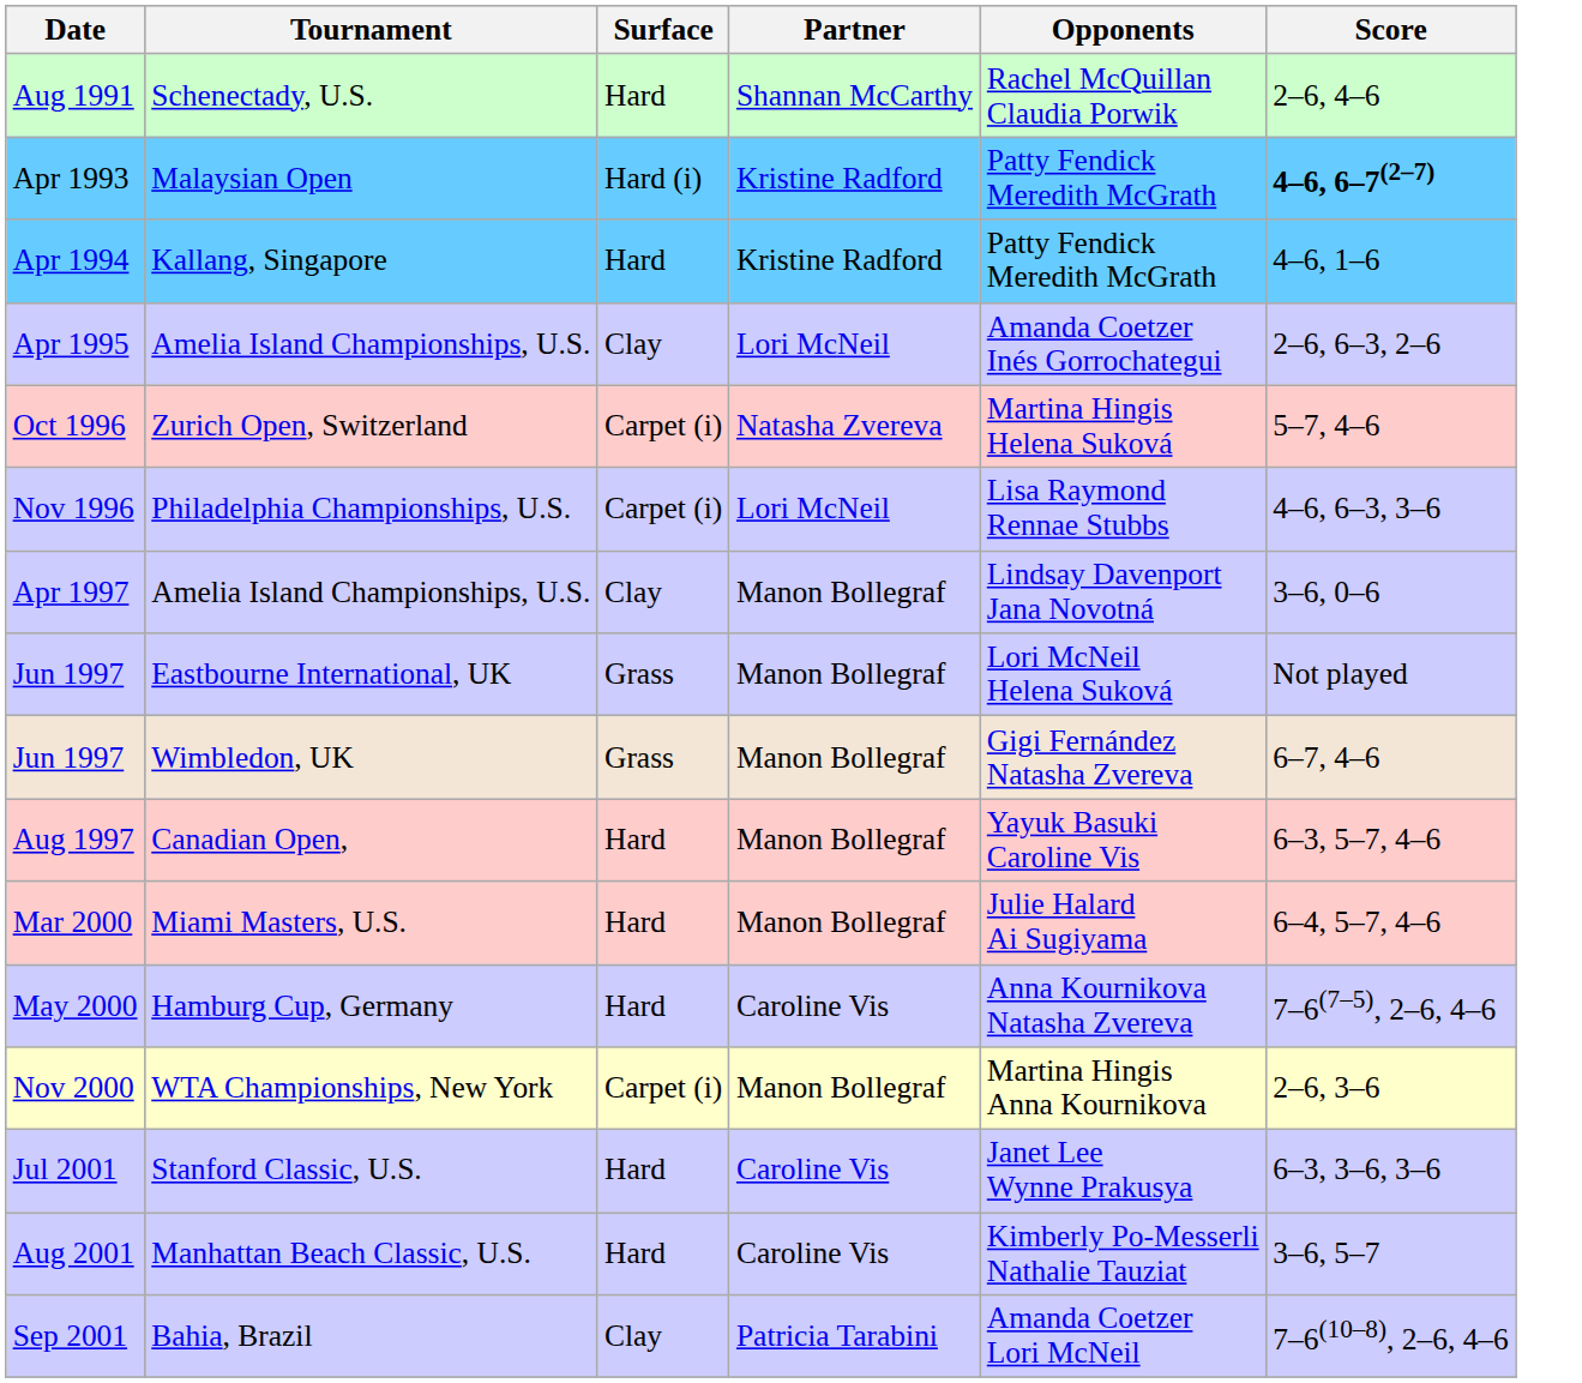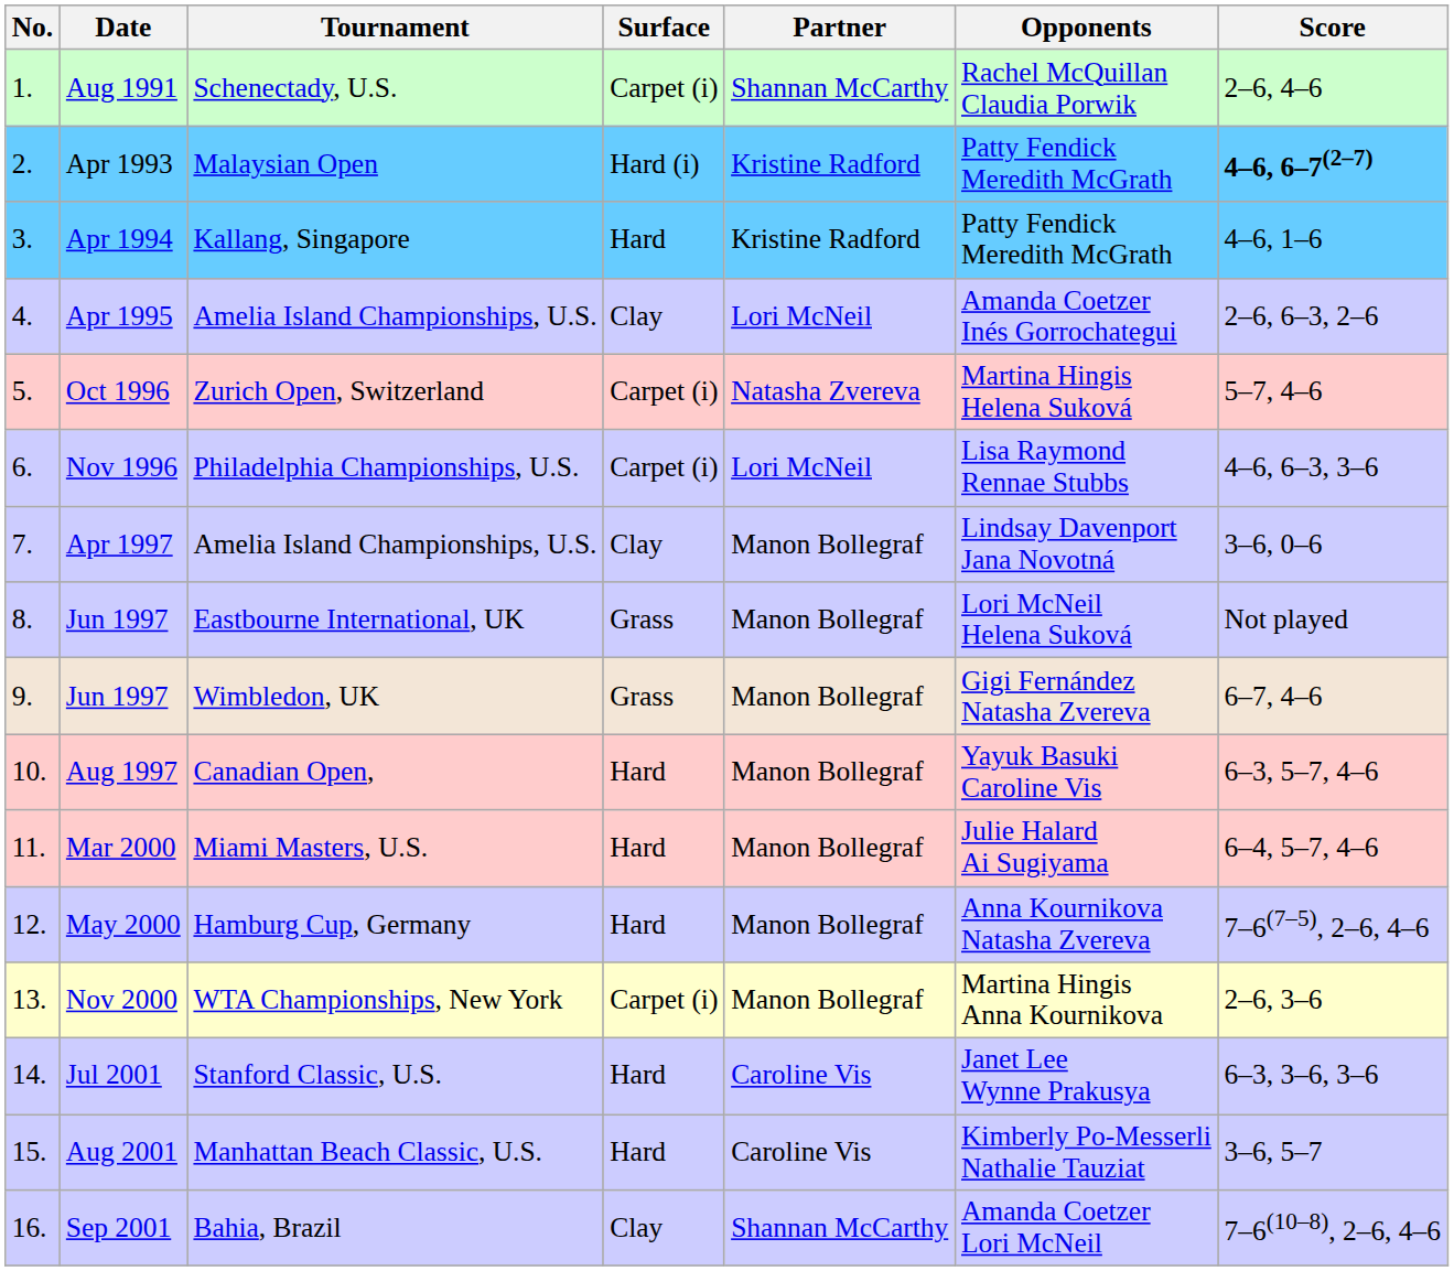 <table class="sortable wikitable">
 <tr>
+<th>No.</th>
 <th>Date</th>
 <th>Tournament</th>
 <th>Surface</th>
 <th>Partner</th>
 <th>Opponents</th>
 <th>Score</th>
 </tr>
 <tr style="background:#cfc;">
+<td>1.</td>
 <td><a href='#'>Aug 1991</a></td>
 <td><a href='#'>Schenectady</a>, U.S.</td>
-<td>Hard</td>
+<td>Carpet (i)</td>
 <td> <a href='#'>Shannan McCarthy</a></td>
 <td> <a href='#'>Rachel McQuillan</a> <br>  <a href='#'>Claudia Porwik</a></td>
 <td>2–6, 4–6</td>
 </tr>
 <tr style="background:#6cf;">
+<td>2.</td>
 <td>Apr 1993</td>
 <td><a href='#'>Malaysian Open</a></td>
 <td>Hard (i)</td>
 <td> <a href='#'>Kristine Radford</a></td>
 <td> <a href='#'>Patty Fendick</a> <br>  <a href='#'>Meredith McGrath</a></td>
 <td><strong>4–6, 6–7<sup>(2–7)</sup></strong></td>
 </tr>
 <tr style="background:#6cf;">
+<td>3.</td>
 <td><a href='#'>Apr 1994</a></td>
 <td><a href='#'>Kallang</a>, Singapore</td>
 <td>Hard</td>
 <td> Kristine Radford</td>
 <td> Patty Fendick <br>  Meredith McGrath</td>
 <td>4–6, 1–6</td>
 </tr>
 <tr style="background:#ccf;">
+<td>4.</td>
 <td><a href='#'>Apr 1995</a></td>
 <td><a href='#'>Amelia Island Championships</a>, U.S.</td>
 <td>Clay</td>
 <td> <a href='#'>Lori McNeil</a></td>
 <td> <a href='#'>Amanda Coetzer</a> <br>  <a href='#'>Inés Gorrochategui</a></td>
 <td>2–6, 6–3, 2–6</td>
 </tr>
 <tr style="background:#fcc;">
+<td>5.</td>
 <td><a href='#'>Oct 1996</a></td>
 <td><a href='#'>Zurich Open</a>, Switzerland</td>
 <td>Carpet (i)</td>
 <td> <a href='#'>Natasha Zvereva</a></td>
 <td> <a href='#'>Martina Hingis</a> <br>  <a href='#'>Helena Suková</a></td>
 <td>5–7, 4–6</td>
 </tr>
 <tr style="background:#ccf;">
+<td>6.</td>
 <td><a href='#'>Nov 1996</a></td>
 <td><a href='#'>Philadelphia Championships</a>, U.S.</td>
 <td>Carpet (i)</td>
 <td> <a href='#'>Lori McNeil</a></td>
 <td> <a href='#'>Lisa Raymond</a> <br>  <a href='#'>Rennae Stubbs</a></td>
 <td>4–6, 6–3, 3–6</td>
 </tr>
 <tr style="background:#ccf;">
+<td>7.</td>
 <td><a href='#'>Apr 1997</a></td>
 <td>Amelia Island Championships, U.S.</td>
 <td>Clay</td>
 <td> Manon Bollegraf</td>
 <td> <a href='#'>Lindsay Davenport</a> <br>  <a href='#'>Jana Novotná</a></td>
 <td>3–6, 0–6</td>
 </tr>
 <tr style="background:#ccf;">
+<td>8.</td>
 <td><a href='#'>Jun 1997</a></td>
 <td><a href='#'>Eastbourne International</a>, UK</td>
 <td>Grass</td>
 <td> Manon Bollegraf</td>
 <td> <a href='#'>Lori McNeil</a><br>  <a href='#'>Helena Suková</a></td>
 <td>Not played</td>
 </tr>
 <tr style="background:#f3e6d7;">
+<td>9.</td>
 <td><a href='#'>Jun 1997</a></td>
 <td><a href='#'>Wimbledon</a>, UK</td>
 <td>Grass</td>
 <td> Manon Bollegraf</td>
 <td> <a href='#'>Gigi Fernández</a> <br>  <a href='#'>Natasha Zvereva</a></td>
 <td>6–7, 4–6</td>
 </tr>
 <tr style="background:#fcc;">
+<td>10.</td>
 <td><a href='#'>Aug 1997</a></td>
 <td><a href='#'>Canadian Open</a>,</td>
 <td>Hard</td>
 <td> Manon Bollegraf</td>
 <td> <a href='#'>Yayuk Basuki</a> <br>  <a href='#'>Caroline Vis</a></td>
 <td>6–3, 5–7, 4–6</td>
 </tr>
 <tr style="background:#fcc;">
+<td>11.</td>
 <td><a href='#'>Mar 2000</a></td>
 <td><a href='#'>Miami Masters</a>, U.S.</td>
 <td>Hard</td>
 <td> Manon Bollegraf</td>
 <td> <a href='#'>Julie Halard</a> <br>  <a href='#'>Ai Sugiyama</a></td>
 <td>6–4, 5–7, 4–6</td>
 </tr>
 <tr style="background:#ccf;">
+<td>12.</td>
 <td><a href='#'>May 2000</a></td>
 <td><a href='#'>Hamburg Cup</a>, Germany</td>
 <td>Hard</td>
-<td> Caroline Vis</td>
+<td> Manon Bollegraf</td>
 <td> <a href='#'>Anna Kournikova</a> <br>  <a href='#'>Natasha Zvereva</a></td>
 <td>7–6<sup>(7–5)</sup>, 2–6, 4–6</td>
 </tr>
 <tr style="background:#ffc;">
+<td>13.</td>
 <td><a href='#'>Nov 2000</a></td>
 <td><a href='#'>WTA Championships</a>, New York</td>
 <td>Carpet (i)</td>
 <td> Manon Bollegraf</td>
 <td> Martina Hingis <br>  Anna Kournikova</td>
 <td>2–6, 3–6</td>
 </tr>
 <tr style="background:#ccf;">
+<td>14.</td>
 <td><a href='#'>Jul 2001</a></td>
 <td><a href='#'>Stanford Classic</a>, U.S.</td>
 <td>Hard</td>
 <td> <a href='#'>Caroline Vis</a></td>
 <td> <a href='#'>Janet Lee</a> <br>  <a href='#'>Wynne Prakusya</a></td>
 <td>6–3, 3–6, 3–6</td>
 </tr>
 <tr style="background:#ccf;">
+<td>15.</td>
 <td><a href='#'>Aug 2001</a></td>
 <td><a href='#'>Manhattan Beach Classic</a>, U.S.</td>
 <td>Hard</td>
 <td> Caroline Vis</td>
 <td> <a href='#'>Kimberly Po-Messerli</a> <br>  <a href='#'>Nathalie Tauziat</a></td>
 <td>3–6, 5–7</td>
 </tr>
 <tr style="background:#ccf;">
+<td>16.</td>
 <td><a href='#'>Sep 2001</a></td>
 <td><a href='#'>Bahia</a>, Brazil</td>
 <td>Clay</td>
-<td> <a href='#'>Patricia Tarabini</a></td>
+<td> <a href='#'>Shannan McCarthy</a></td>
 <td> <a href='#'>Amanda Coetzer</a> <br>  <a href='#'>Lori McNeil</a></td>
 <td>7–6<sup>(10–8)</sup>, 2–6, 4–6</td>
 </tr>
 </table>
